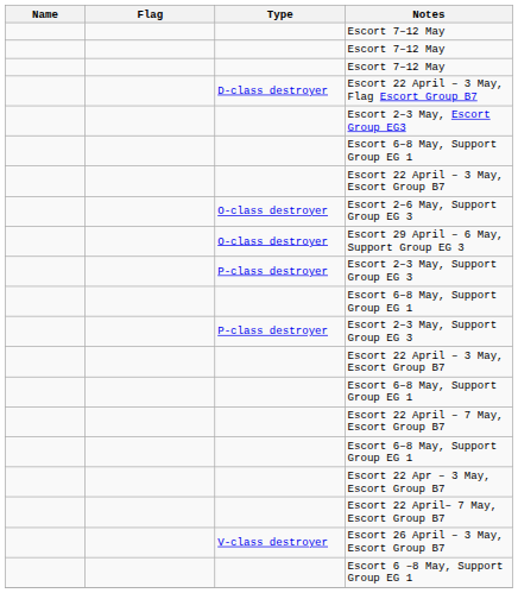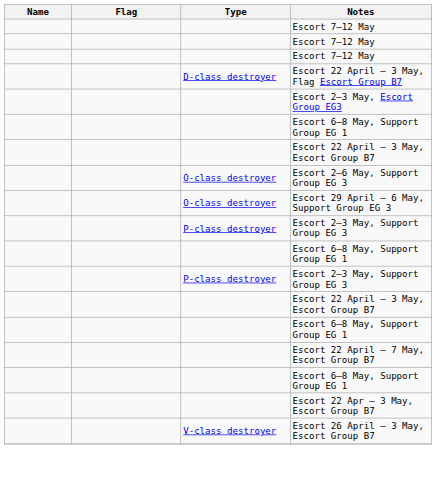 <table class="wikitable sortable">
 <tr>
 <th scope="col" width="90px">Name</th>
 <th scope="col" width="150px">Flag</th>
 <th scope="col" width="150px">Type</th>
 <th>Notes</th>
 </tr>
 <tr>
 <td align="left"></td>
 <td align="left"></td>
 <td align="left"></td>
 <td align="left">Escort 7–12 May</td>
 </tr>
 <tr>
 <td align="left"></td>
 <td align="left"></td>
 <td align="left"></td>
 <td align="left">Escort 7–12 May</td>
 </tr>
 <tr>
 <td align="left"></td>
 <td align="left"></td>
 <td align="left"></td>
 <td align="left">Escort 7–12 May</td>
 </tr>
 <tr>
 <td align="left"></td>
 <td align="left"></td>
 <td align="left"><a href='#'>D-class destroyer</a></td>
 <td align="left">Escort 22 April – 3 May, Flag <a href='#'>Escort Group B7</a></td>
 </tr>
 <tr>
 <td align="left"></td>
 <td align="left"></td>
 <td align="left"></td>
 <td align="left">Escort 2–3 May, <a href='#'>Escort Group EG3</a></td>
 </tr>
 <tr>
 <td align="left"></td>
 <td align="left"></td>
 <td align="left"></td>
 <td align="left">Escort 6–8 May, Support Group EG 1</td>
 </tr>
 <tr>
 <td align="left"></td>
 <td align="left"></td>
 <td align="left"></td>
 <td align="left">Escort 22 April – 3 May, Escort Group B7</td>
 </tr>
 <tr>
 <td align="left"></td>
 <td align="left"></td>
 <td align="left"><a href='#'>O-class destroyer</a></td>
 <td align="left">Escort 2–6 May, Support Group EG 3</td>
 </tr>
 <tr>
 <td align="left"></td>
 <td align="left"></td>
 <td align="left"><a href='#'>O-class destroyer</a></td>
 <td align="left">Escort 29 April – 6 May, Support Group EG 3</td>
 </tr>
 <tr>
 <td align="left"></td>
 <td align="left"></td>
 <td align="left"><a href='#'>P-class destroyer</a></td>
 <td align="left">Escort 2–3 May, Support Group EG 3</td>
 </tr>
 <tr>
 <td align="left"></td>
 <td align="left"></td>
 <td align="left"></td>
 <td align="left">Escort 6–8 May, Support Group EG 1</td>
 </tr>
 <tr>
 <td align="left"></td>
 <td align="left"></td>
 <td align="left"><a href='#'>P-class destroyer</a></td>
 <td align="left">Escort 2–3 May, Support Group EG 3</td>
 </tr>
 <tr>
 <td align="left"></td>
 <td align="left"></td>
 <td align="left"></td>
 <td align="left">Escort 22 April – 3 May, Escort Group B7</td>
 </tr>
 <tr>
 <td align="left"></td>
 <td align="left"></td>
 <td align="left"></td>
 <td align="left">Escort 6–8 May, Support Group EG 1</td>
 </tr>
 <tr>
 <td align="left"></td>
 <td align="left"></td>
 <td align="left"></td>
 <td align="left">Escort 22 April – 7 May, Escort Group B7</td>
 </tr>
 <tr>
 <td align="left"></td>
 <td align="left"></td>
 <td align="left"></td>
 <td align="left">Escort 6–8 May, Support Group EG 1</td>
 </tr>
 <tr>
 <td align="left"></td>
 <td align="left"></td>
 <td align="left"></td>
 <td align="left">Escort 22 Apr – 3 May, Escort Group B7</td>
 </tr>
 <tr>
 <td align="left"></td>
 <td align="left"></td>
-<td align="left"></td>
-<td align="left">Escort 22 April– 7 May, Escort Group B7</td>
-</tr>
-<tr>
-<td align="left"></td>
-<td align="left"></td>
 <td align="left"><a href='#'>V-class destroyer</a></td>
 <td align="left">Escort 26 April – 3 May, Escort Group B7</td>
 </tr>
 <tr>
-<td align="left"></td>
-<td align="left"></td>
-<td align="left"></td>
-<td align="left">Escort 6 –8 May, Support Group EG 1</td>
-</tr>
-<tr>
 </tr>
 </table>
